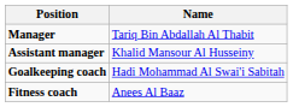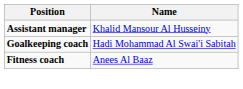 <table class="wikitable">
 <tr>
 <th>Position</th>
 <th>Name</th>
-</tr>
-<tr>
-<td><strong>Manager</strong></td>
-<td> <a href='#'>Tariq Bin Abdallah Al Thabit</a></td>
 </tr>
 <tr>
 <td><strong>Assistant manager</strong></td>
 <td> <a href='#'>Khalid Mansour Al Husseiny</a></td>
 </tr>
 <tr>
 <td><strong>Goalkeeping coach</strong></td>
 <td> <a href='#'>Hadi Mohammad Al Swai'i Sabitah</a></td>
 </tr>
 <tr>
 <td><strong>Fitness coach</strong></td>
 <td> <a href='#'>Anees Al Baaz</a></td>
 </tr>
 </table>
